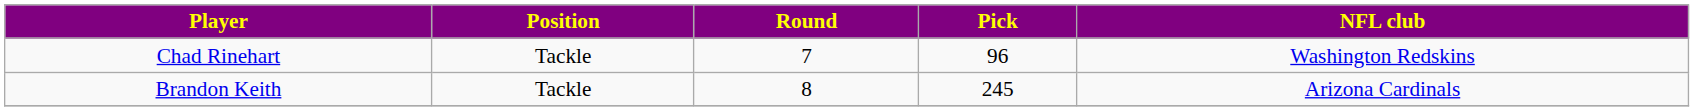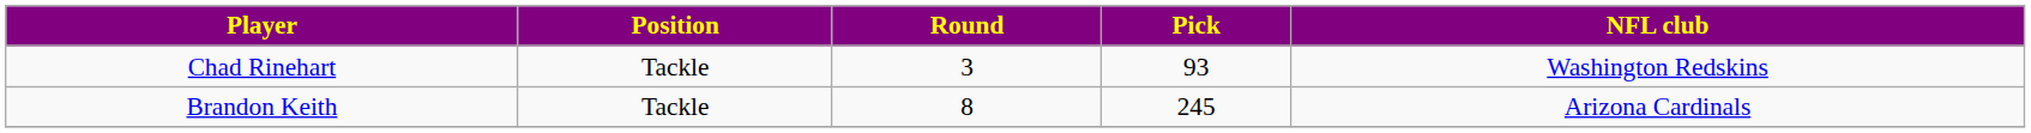 <table class="wikitable" width="80%">
 <tr align="center" style="background:purple;color:yellow;">
 <td><strong>Player</strong></td>
 <td><strong>Position</strong></td>
 <td><strong>Round</strong></td>
 <td><strong>Pick</strong></td>
 <td><strong>NFL club</strong></td>
 </tr>
 <tr align="center" bgcolor="">
 <td><a href='#'>Chad Rinehart</a></td>
 <td>Tackle</td>
-<td>7</td>
-<td>96</td>
+<td>3</td>
+<td>93</td>
 <td><a href='#'>Washington Redskins</a></td>
 </tr>
 <tr align="center" bgcolor="">
 <td><a href='#'>Brandon Keith</a></td>
 <td>Tackle</td>
 <td>8</td>
 <td>245</td>
 <td><a href='#'>Arizona Cardinals</a></td>
 </tr>
 <tr align="center" bgcolor="">
 </tr>
 </table>
